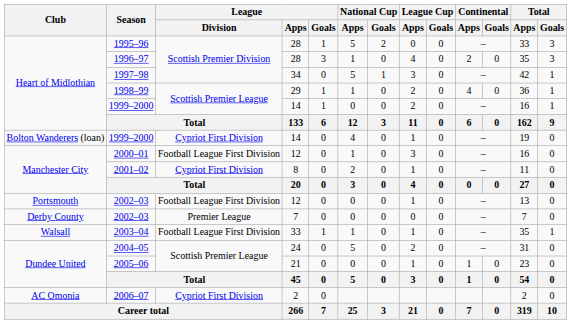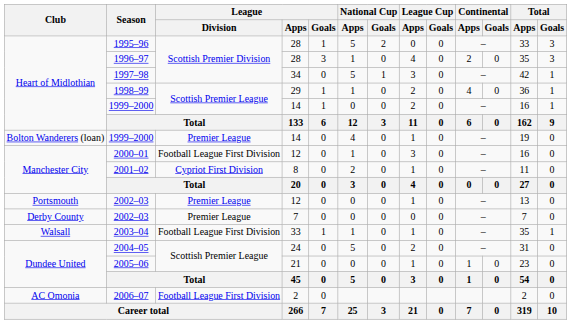 <table class="wikitable" style="text-align:center">
 <tr>
 <th rowspan="2">Club</th>
 <th rowspan="2">Season</th>
 <th colspan="3">League</th>
 <th colspan="2">National Cup</th>
 <th colspan="2">League Cup</th>
 <th colspan="2">Continental</th>
 <th colspan="2">Total</th>
 </tr>
 <tr>
 <th>Division</th>
 <th>Apps</th>
 <th>Goals</th>
 <th>Apps</th>
 <th>Goals</th>
 <th>Apps</th>
 <th>Goals</th>
 <th>Apps</th>
 <th>Goals</th>
 <th>Apps</th>
 <th>Goals</th>
 </tr>
 <tr>
 <td rowspan="6"><a href='#'>Heart of Midlothian</a></td>
 <td><a href='#'>1995–96</a></td>
 <td rowspan="3"><a href='#'>Scottish Premier Division</a></td>
 <td>28</td>
 <td>1</td>
 <td>5</td>
 <td>2</td>
 <td>0</td>
 <td>0</td>
 <td colspan="2">–</td>
 <td>33</td>
 <td>3</td>
 </tr>
 <tr>
 <td><a href='#'>1996–97</a></td>
 <td>28</td>
 <td>3</td>
 <td>1</td>
 <td>0</td>
 <td>4</td>
 <td>0</td>
 <td>2</td>
 <td>0</td>
 <td>35</td>
 <td>3</td>
 </tr>
 <tr>
 <td><a href='#'>1997–98</a></td>
 <td>34</td>
 <td>0</td>
 <td>5</td>
 <td>1</td>
 <td>3</td>
 <td>0</td>
 <td colspan="2">–</td>
 <td>42</td>
 <td>1</td>
 </tr>
 <tr>
 <td><a href='#'>1998–99</a></td>
 <td rowspan="2"><a href='#'>Scottish Premier League</a></td>
 <td>29</td>
 <td>1</td>
 <td>1</td>
 <td>0</td>
 <td>2</td>
 <td>0</td>
 <td>4</td>
 <td>0</td>
 <td>36</td>
 <td>1</td>
 </tr>
 <tr>
 <td><a href='#'>1999–2000</a></td>
 <td>14</td>
 <td>1</td>
 <td>0</td>
 <td>0</td>
 <td>2</td>
 <td>0</td>
 <td colspan="2">–</td>
 <td>16</td>
 <td>1</td>
 </tr>
 <tr>
 <th colspan="2">Total</th>
 <th>133</th>
 <th>6</th>
 <th>12</th>
 <th>3</th>
 <th>11</th>
 <th>0</th>
 <th>6</th>
 <th>0</th>
 <th>162</th>
 <th>9</th>
 </tr>
 <tr>
 <td><a href='#'>Bolton Wanderers</a> (loan)</td>
 <td><a href='#'>1999–2000</a></td>
-<td><a href='#'>Cypriot First Division</a></td>
+<td><a href='#'>Premier League</a></td>
 <td>14</td>
 <td>0</td>
 <td>4</td>
 <td>0</td>
 <td>1</td>
 <td>0</td>
 <td colspan="2">–</td>
 <td>19</td>
 <td>0</td>
 </tr>
 <tr>
 <td rowspan="3"><a href='#'>Manchester City</a></td>
 <td><a href='#'>2000–01</a></td>
 <td>Football League First Division</td>
 <td>12</td>
 <td>0</td>
 <td>1</td>
 <td>0</td>
 <td>3</td>
 <td>0</td>
 <td colspan="2">–</td>
 <td>16</td>
 <td>0</td>
 </tr>
 <tr>
 <td><a href='#'>2001–02</a></td>
 <td><a href='#'>Cypriot First Division</a></td>
 <td>8</td>
 <td>0</td>
 <td>2</td>
 <td>0</td>
 <td>1</td>
 <td>0</td>
 <td colspan="2">–</td>
 <td>11</td>
 <td>0</td>
 </tr>
 <tr>
 <th colspan="2">Total</th>
 <th>20</th>
 <th>0</th>
 <th>3</th>
 <th>0</th>
 <th>4</th>
 <th>0</th>
 <th>0</th>
 <th>0</th>
 <th>27</th>
 <th>0</th>
 </tr>
 <tr>
 <td><a href='#'>Portsmouth</a></td>
 <td><a href='#'>2002–03</a></td>
-<td>Football League First Division</td>
+<td><a href='#'>Premier League</a></td>
 <td>12</td>
 <td>0</td>
 <td>0</td>
 <td>0</td>
 <td>1</td>
 <td>0</td>
 <td colspan="2">–</td>
 <td>13</td>
 <td>0</td>
 </tr>
 <tr>
 <td><a href='#'>Derby County</a></td>
 <td><a href='#'>2002–03</a></td>
 <td>Premier League</td>
 <td>7</td>
 <td>0</td>
 <td>0</td>
 <td>0</td>
 <td>0</td>
 <td>0</td>
 <td colspan="2">–</td>
 <td>7</td>
 <td>0</td>
 </tr>
 <tr>
 <td><a href='#'>Walsall</a></td>
 <td><a href='#'>2003–04</a></td>
 <td>Football League First Division</td>
 <td>33</td>
 <td>1</td>
 <td>1</td>
 <td>0</td>
 <td>1</td>
 <td>0</td>
 <td colspan="2">–</td>
 <td>35</td>
 <td>1</td>
 </tr>
 <tr>
 <td rowspan="3"><a href='#'>Dundee United</a></td>
 <td><a href='#'>2004–05</a></td>
 <td rowspan="2">Scottish Premier League</td>
 <td>24</td>
 <td>0</td>
 <td>5</td>
 <td>0</td>
 <td>2</td>
 <td>0</td>
 <td colspan="2">–</td>
 <td>31</td>
 <td>0</td>
 </tr>
 <tr>
 <td><a href='#'>2005–06</a></td>
 <td>21</td>
 <td>0</td>
 <td>0</td>
 <td>0</td>
 <td>1</td>
 <td>0</td>
 <td>1</td>
 <td>0</td>
 <td>23</td>
 <td>0</td>
 </tr>
 <tr>
 <th colspan="2">Total</th>
 <th>45</th>
 <th>0</th>
 <th>5</th>
 <th>0</th>
 <th>3</th>
 <th>0</th>
 <th>1</th>
 <th>0</th>
 <th>54</th>
 <th>0</th>
 </tr>
 <tr>
 <td><a href='#'>AC Omonia</a></td>
 <td><a href='#'>2006–07</a></td>
-<td><a href='#'>Cypriot First Division</a></td>
+<td><a href='#'>Football League First Division</a></td>
 <td>2</td>
 <td>0</td>
 <td></td>
 <td></td>
 <td></td>
 <td></td>
 <td></td>
 <td></td>
 <td>2</td>
 <td>0</td>
 </tr>
 <tr>
 <th colspan="3">Career total</th>
 <th>266</th>
 <th>7</th>
 <th>25</th>
 <th>3</th>
 <th>21</th>
 <th>0</th>
 <th>7</th>
 <th>0</th>
 <th>319</th>
 <th>10</th>
 </tr>
 </table>
